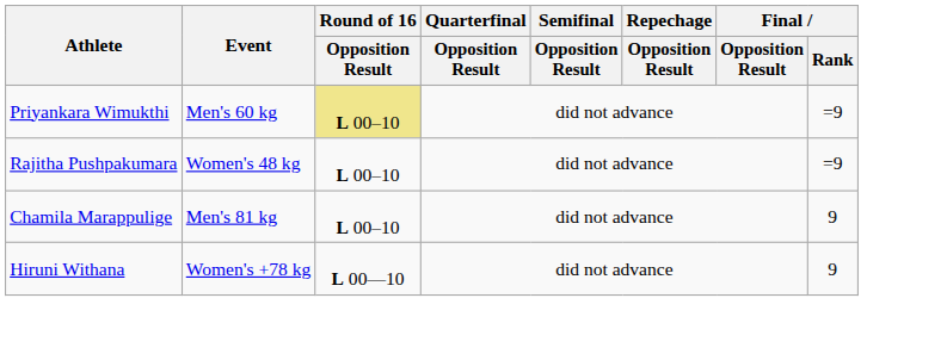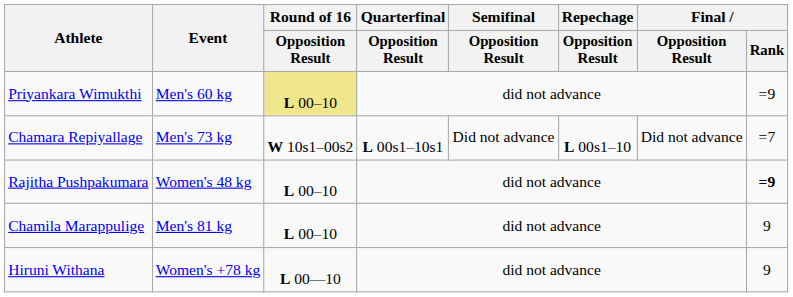 <table class="wikitable" style="font-size:90%">
 <tr>
 <th rowspan=2>Athlete</th>
 <th rowspan=2>Event</th>
 <th>Round of 16</th>
 <th>Quarterfinal</th>
 <th>Semifinal</th>
 <th>Repechage</th>
 <th colspan=2>Final / </th>
 </tr>
 <tr style="font-size: 95%">
 <th>Opposition<br>Result</th>
 <th>Opposition<br>Result</th>
 <th>Opposition<br>Result</th>
 <th>Opposition<br>Result</th>
 <th>Opposition<br>Result</th>
 <th>Rank</th>
 </tr>
 <tr align=center>
 <td align=left><a href='#'>Priyankara Wimukthi</a></td>
 <td align=left><a href='#'>Men's 60 kg</a></td>
 <td style="background: khaki;"><br><strong>L</strong> 00–10</td>
 <td colspan=4>did not advance</td>
 <td>=9</td>
 </tr>
 <tr align=center>
+<td align=left><a href='#'>Chamara Repiyallage</a></td>
+<td align=left><a href='#'>Men's 73 kg</a></td>
+<td><br><strong>W</strong> 10s1–00s2</td>
+<td><br><strong>L</strong> 00s1–10s1</td>
+<td>Did not advance</td>
+<td><br><strong>L</strong> 00s1–10</td>
+<td>Did not advance</td>
+<td>=7</td>
+</tr>
+<tr align=center>
 <td align=left><a href='#'>Rajitha Pushpakumara</a></td>
 <td align=left><a href='#'>Women's 48 kg</a></td>
 <td><br><strong>L</strong> 00–10</td>
 <td colspan=4>did not advance</td>
-<td>=9</td>
+<td><strong>=9</strong></td>
 </tr>
 <tr align=center>
 <td align=left><a href='#'>Chamila Marappulige</a></td>
 <td align=left><a href='#'>Men's 81 kg</a></td>
 <td><br><strong>L</strong> 00–10</td>
 <td colspan=4>did not advance</td>
 <td>9</td>
 </tr>
 <tr align=center>
 <td align=left><a href='#'>Hiruni Withana</a></td>
 <td align=left><a href='#'>Women's +78 kg</a></td>
 <td><br><strong>L</strong> 00―10</td>
 <td colspan=4>did not advance</td>
 <td>9</td>
 </tr>
 </table>
